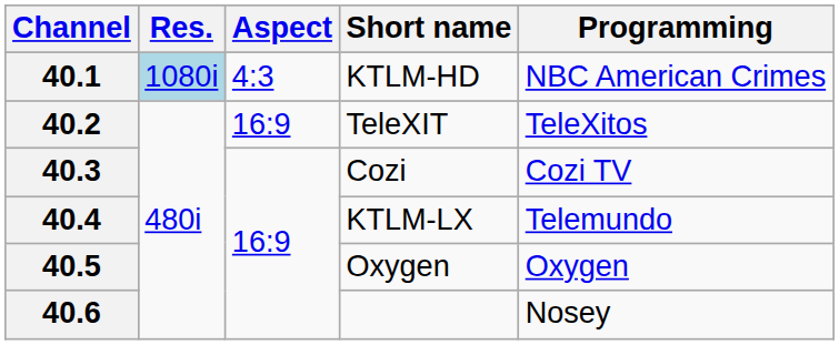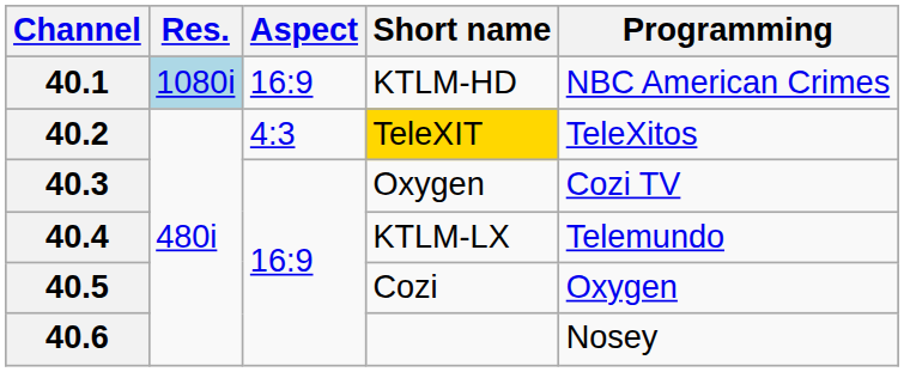 <table class="wikitable">
 <tr>
 <th scope = "col"><a href='#'>Channel</a></th>
 <th scope = "col"><a href='#'>Res.</a></th>
 <th scope = "col"><a href='#'>Aspect</a></th>
 <th scope = "col">Short name</th>
 <th scope = "col">Programming</th>
 </tr>
 <tr>
 <th scope = "row">40.1</th>
 <td style="background: lightblue;"><a href='#'>1080i</a></td>
-<td><a href='#'>4:3</a></td>
+<td><a href='#'>16:9</a></td>
 <td>KTLM-HD</td>
 <td><a href='#'>NBC American Crimes</a></td>
 </tr>
 <tr>
 <th scope = "row">40.2</th>
 <td rowspan="5"><a href='#'>480i</a></td>
-<td><a href='#'>16:9</a></td>
-<td>TeleXIT</td>
+<td><a href='#'>4:3</a></td>
+<td style="background: gold;">TeleXIT</td>
 <td><a href='#'>TeleXitos</a></td>
 </tr>
 <tr>
 <th scope = "row">40.3</th>
 <td rowspan="4"><a href='#'>16:9</a></td>
-<td>Cozi</td>
+<td>Oxygen</td>
 <td><a href='#'>Cozi TV</a></td>
 </tr>
 <tr>
 <th scope = "row">40.4</th>
 <td>KTLM-LX</td>
 <td><a href='#'>Telemundo</a></td>
 </tr>
 <tr>
 <th>40.5</th>
-<td>Oxygen</td>
+<td>Cozi</td>
 <td><a href='#'>Oxygen</a></td>
 </tr>
 <tr>
 <th>40.6</th>
 <td></td>
 <td>Nosey</td>
 </tr>
 </table>
